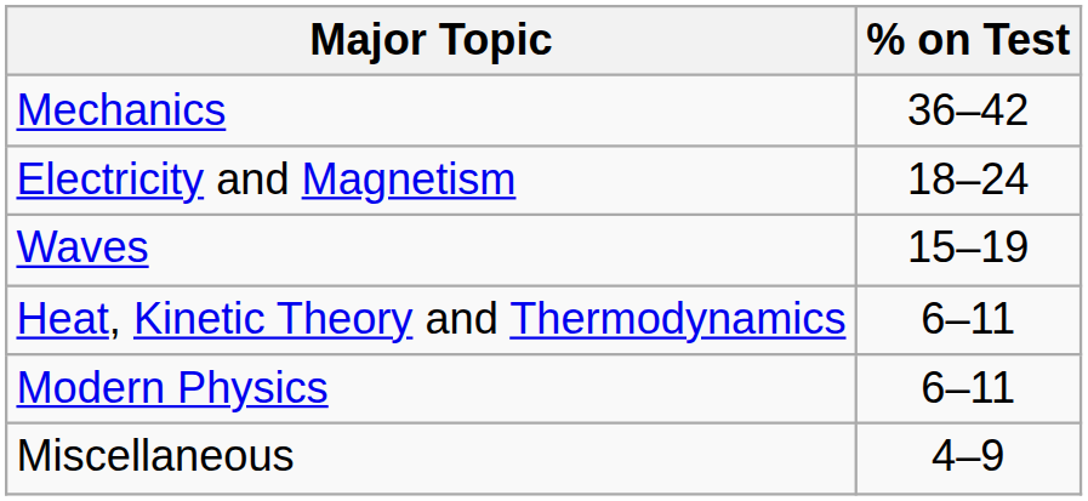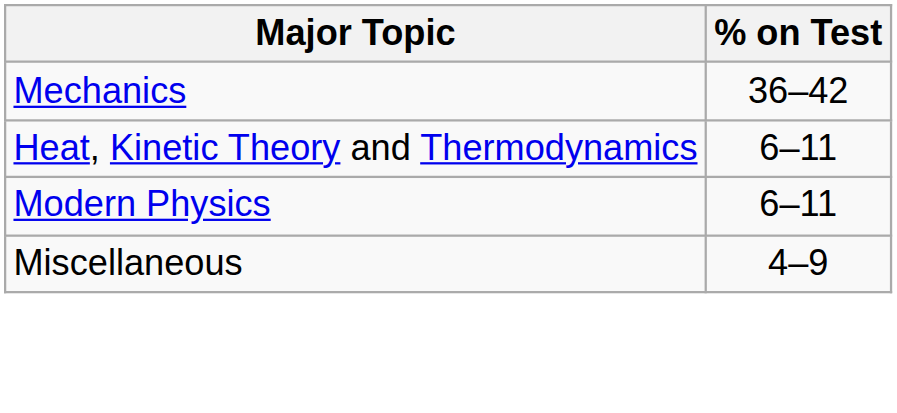 <table class="wikitable">
 <tr>
 <th>Major Topic</th>
 <th style="text-align:center">% on Test</th>
 </tr>
 <tr>
 <td><a href='#'>Mechanics</a></td>
 <td style="text-align:center">36–42</td>
-</tr>
-<tr>
-<td><a href='#'>Electricity</a> and <a href='#'>Magnetism</a></td>
-<td style="text-align:center">18–24</td>
-</tr>
-<tr>
-<td><a href='#'>Waves</a></td>
-<td style="text-align:center">15–19</td>
 </tr>
 <tr>
 <td><a href='#'>Heat</a>, <a href='#'>Kinetic Theory</a> and <a href='#'>Thermodynamics</a></td>
 <td style="text-align:center">6–11</td>
 </tr>
 <tr>
 <td><a href='#'>Modern Physics</a></td>
 <td style="text-align:center">6–11</td>
 </tr>
 <tr>
 <td>Miscellaneous</td>
 <td style="text-align:center">4–9</td>
 </tr>
 </table>
